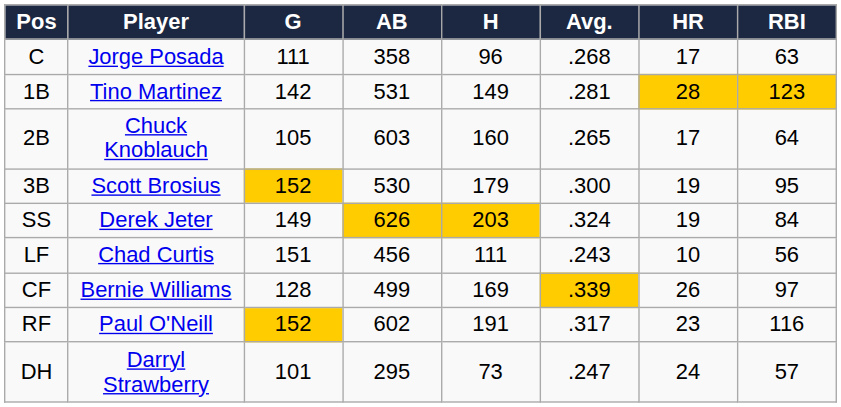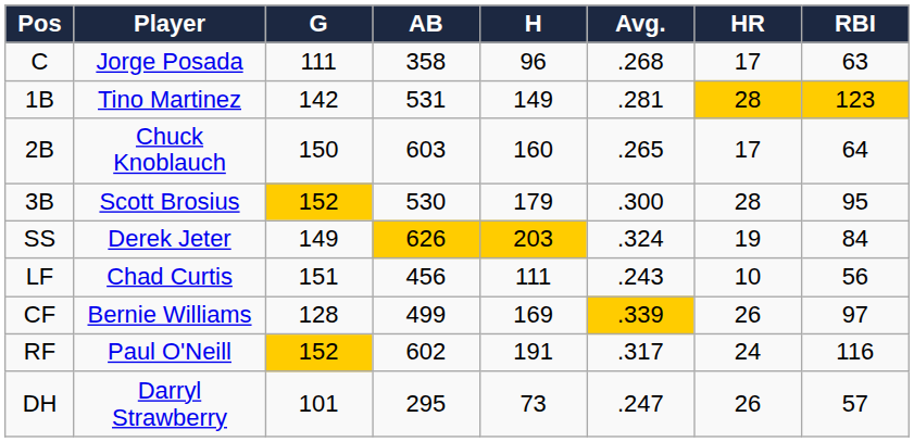 <table class="wikitable sortable">
 <tr>
 <th style="background:#1c2841;color:white;" width="5%">Pos</th>
 <th style="background:#1c2841;color:white;" width="16%">Player</th>
 <th style="background:#1c2841;color:white;" width="9%">G</th>
 <th style="background:#1c2841;color:white;" width="9%">AB</th>
 <th style="background:#1c2841;color:white;" width="9%">H</th>
 <th style="background:#1c2841;color:white;" width="9%">Avg.</th>
 <th style="background:#1c2841;color:white;" width="9%">HR</th>
 <th style="background:#1c2841;color:white;" width="9%">RBI</th>
 </tr>
 <tr align="center">
 <td>C</td>
 <td><a href='#'>Jorge Posada</a></td>
 <td>111</td>
 <td>358</td>
 <td>96</td>
 <td>.268</td>
 <td>17</td>
 <td>63</td>
 </tr>
 <tr align="center">
 <td>1B</td>
 <td><a href='#'>Tino Martinez</a></td>
 <td>142</td>
 <td>531</td>
 <td>149</td>
 <td>.281</td>
 <td bgcolor="#FFCC00">28</td>
 <td bgcolor="#FFCC00">123</td>
 </tr>
 <tr align="center">
 <td>2B</td>
 <td><a href='#'>Chuck Knoblauch</a></td>
-<td>105</td>
+<td>150</td>
 <td>603</td>
 <td>160</td>
 <td>.265</td>
 <td>17</td>
 <td>64</td>
 </tr>
 <tr align="center">
 <td>3B</td>
 <td><a href='#'>Scott Brosius</a></td>
 <td bgcolor="#FFCC00">152</td>
 <td>530</td>
 <td>179</td>
 <td>.300</td>
-<td>19</td>
+<td>28</td>
 <td>95</td>
 </tr>
 <tr align="center">
 <td>SS</td>
 <td><a href='#'>Derek Jeter</a></td>
 <td>149</td>
 <td bgcolor="#FFCC00">626</td>
 <td bgcolor="#FFCC00">203</td>
 <td>.324</td>
 <td>19</td>
 <td>84</td>
 </tr>
 <tr align="center">
 <td>LF</td>
 <td><a href='#'>Chad Curtis</a></td>
 <td>151</td>
 <td>456</td>
 <td>111</td>
 <td>.243</td>
 <td>10</td>
 <td>56</td>
 </tr>
 <tr align="center">
 <td>CF</td>
 <td><a href='#'>Bernie Williams</a></td>
 <td>128</td>
 <td>499</td>
 <td>169</td>
 <td bgcolor="#FFCC00">.339</td>
 <td>26</td>
 <td>97</td>
 </tr>
 <tr align="center">
 <td>RF</td>
 <td><a href='#'>Paul O'Neill</a></td>
 <td bgcolor="#FFCC00">152</td>
 <td>602</td>
 <td>191</td>
 <td>.317</td>
-<td>23</td>
+<td>24</td>
 <td>116</td>
 </tr>
 <tr align="center">
 <td>DH</td>
 <td><a href='#'>Darryl Strawberry</a></td>
 <td>101</td>
 <td>295</td>
 <td>73</td>
 <td>.247</td>
-<td>24</td>
+<td>26</td>
 <td>57</td>
 </tr>
 </table>
